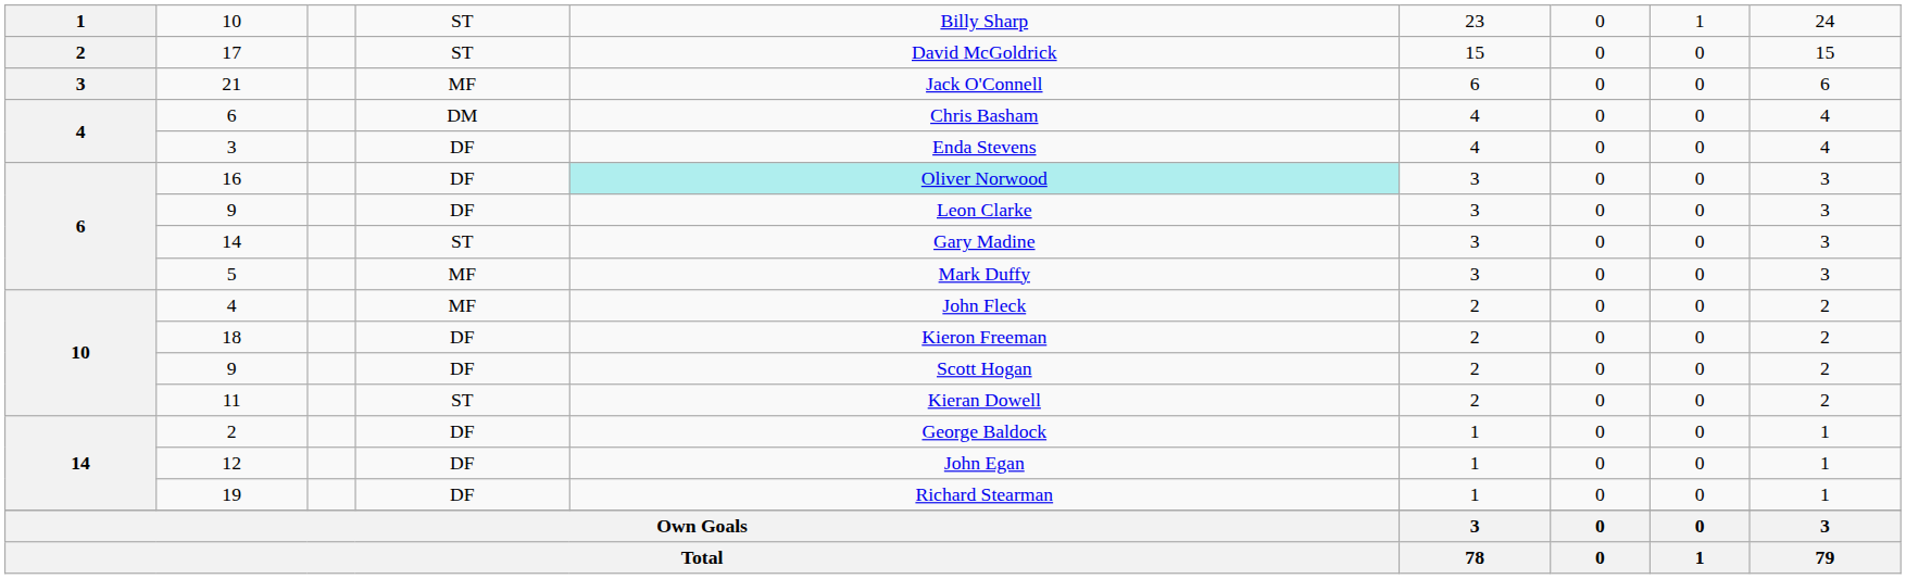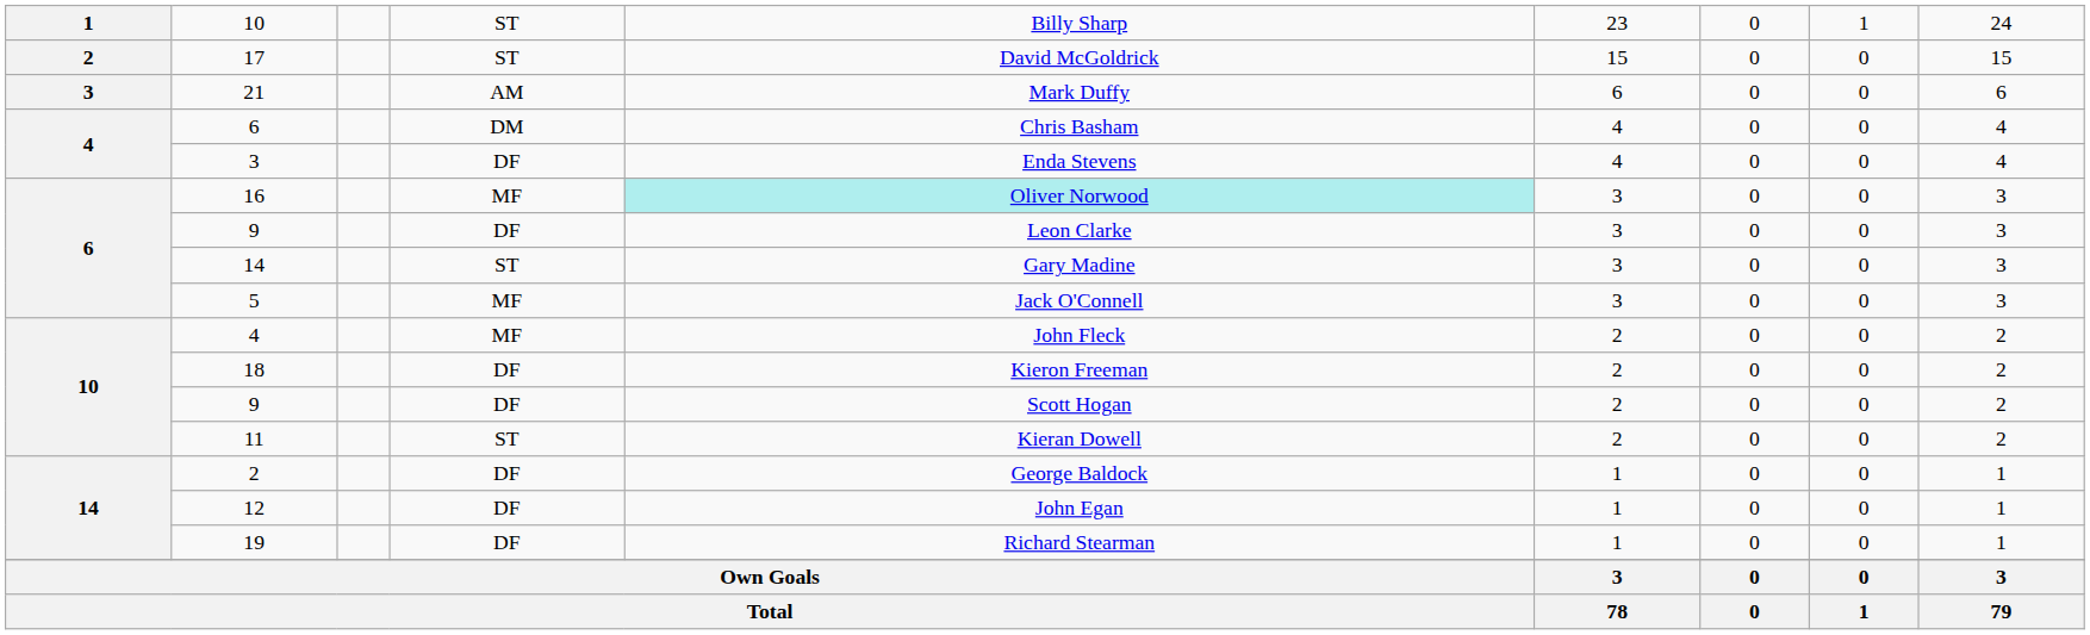 <table class="wikitable" style="text-align:center; font-size:95%; width:95%;">
 <tr>
 <th rowspan=1>1</th>
 <td>10</td>
 <td></td>
 <td>ST</td>
 <td><a href='#'>Billy Sharp</a></td>
 <td>23</td>
 <td>0</td>
 <td>1</td>
 <td>24</td>
 </tr>
 <tr>
 <th rowspan=1>2</th>
 <td>17</td>
 <td></td>
 <td>ST</td>
 <td><a href='#'>David McGoldrick</a></td>
 <td>15</td>
 <td>0</td>
 <td>0</td>
 <td>15</td>
 </tr>
 <tr>
 <th rowspan=1>3</th>
 <td>21</td>
 <td></td>
-<td>MF</td>
-<td><a href='#'>Jack O'Connell</a></td>
+<td>AM</td>
+<td><a href='#'>Mark Duffy</a></td>
 <td>6</td>
 <td>0</td>
 <td>0</td>
 <td>6</td>
 </tr>
 <tr>
 <th rowspan=2>4</th>
 <td>6</td>
 <td></td>
 <td>DM</td>
 <td><a href='#'>Chris Basham</a></td>
 <td>4</td>
 <td>0</td>
 <td>0</td>
 <td>4</td>
 </tr>
 <tr>
 <td>3</td>
 <td></td>
 <td>DF</td>
 <td><a href='#'>Enda Stevens</a></td>
 <td>4</td>
 <td>0</td>
 <td>0</td>
 <td>4</td>
 </tr>
 <tr>
 <th rowspan=4>6</th>
 <td>16</td>
 <td></td>
-<td>DF</td>
+<td>MF</td>
 <td style="background: paleturquoise;"><a href='#'>Oliver Norwood</a></td>
 <td>3</td>
 <td>0</td>
 <td>0</td>
 <td>3</td>
 </tr>
 <tr>
 <td>9</td>
 <td></td>
 <td>DF</td>
 <td><a href='#'>Leon Clarke</a></td>
 <td>3</td>
 <td>0</td>
 <td>0</td>
 <td>3</td>
 </tr>
 <tr>
 <td>14</td>
 <td></td>
 <td>ST</td>
 <td><a href='#'>Gary Madine</a></td>
 <td>3</td>
 <td>0</td>
 <td>0</td>
 <td>3</td>
 </tr>
 <tr>
 <td>5</td>
 <td></td>
 <td>MF</td>
-<td><a href='#'>Mark Duffy</a></td>
+<td><a href='#'>Jack O'Connell</a></td>
 <td>3</td>
 <td>0</td>
 <td>0</td>
 <td>3</td>
 </tr>
 <tr>
 <th rowspan=4>10</th>
 <td>4</td>
 <td></td>
 <td>MF</td>
 <td><a href='#'>John Fleck</a></td>
 <td>2</td>
 <td>0</td>
 <td>0</td>
 <td>2</td>
 </tr>
 <tr>
 <td>18</td>
 <td></td>
 <td>DF</td>
 <td><a href='#'>Kieron Freeman</a></td>
 <td>2</td>
 <td>0</td>
 <td>0</td>
 <td>2</td>
 </tr>
 <tr>
 <td>9</td>
 <td></td>
 <td>DF</td>
 <td><a href='#'>Scott Hogan</a></td>
 <td>2</td>
 <td>0</td>
 <td>0</td>
 <td>2</td>
 </tr>
 <tr>
 <td>11</td>
 <td></td>
 <td>ST</td>
 <td><a href='#'>Kieran Dowell</a></td>
 <td>2</td>
 <td>0</td>
 <td>0</td>
 <td>2</td>
 </tr>
 <tr>
 <th rowspan=3>14</th>
 <td>2</td>
 <td></td>
 <td>DF</td>
 <td><a href='#'>George Baldock</a></td>
 <td>1</td>
 <td>0</td>
 <td>0</td>
 <td>1</td>
 </tr>
 <tr>
 <td>12</td>
 <td></td>
 <td>DF</td>
 <td><a href='#'>John Egan</a></td>
 <td>1</td>
 <td>0</td>
 <td>0</td>
 <td>1</td>
 </tr>
 <tr>
 <td>19</td>
 <td></td>
 <td>DF</td>
 <td><a href='#'>Richard Stearman</a></td>
 <td>1</td>
 <td>0</td>
 <td>0</td>
 <td>1</td>
 </tr>
 <tr>
 </tr>
 <tr>
 <th colspan=5>Own Goals</th>
 <th>3</th>
 <th>0</th>
 <th>0</th>
 <th>3</th>
 </tr>
 <tr>
 <th colspan=5>Total</th>
 <th>78</th>
 <th>0</th>
 <th>1</th>
 <th>79</th>
 </tr>
 </table>
